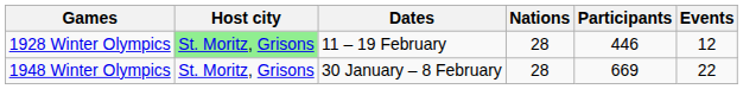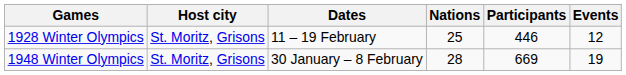 <table class="wikitable">
 <tr>
 <th>Games</th>
 <th>Host city</th>
 <th>Dates</th>
 <th>Nations</th>
 <th>Participants</th>
 <th>Events</th>
 </tr>
 <tr>
 <td><a href='#'>1928 Winter Olympics</a></td>
-<td style="background: lightgreen;"><a href='#'>St. Moritz</a>, <a href='#'>Grisons</a></td>
+<td><a href='#'>St. Moritz</a>, <a href='#'>Grisons</a></td>
 <td>11 – 19 February</td>
-<td style="text-align:center;">28</td>
+<td style="text-align:center;">25</td>
 <td style="text-align:center;">446</td>
 <td style="text-align:center;">12</td>
 </tr>
 <tr>
 <td><a href='#'>1948 Winter Olympics</a></td>
 <td><a href='#'>St. Moritz</a>, <a href='#'>Grisons</a></td>
 <td>30 January – 8 February</td>
 <td style="text-align:center;">28</td>
 <td style="text-align:center;">669</td>
-<td style="text-align:center;">22</td>
+<td style="text-align:center;">19</td>
 </tr>
 </table>
